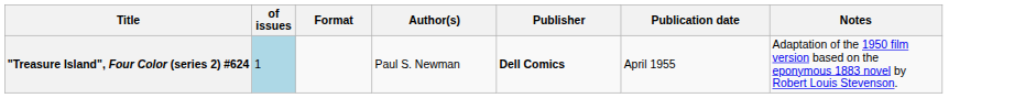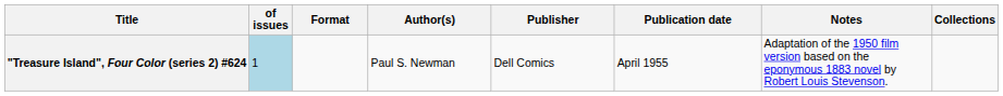 <table class="wikitable">
 <tr>
 <th>Title</th>
 <th style="width:40pt"> of issues</th>
 <th style="width:75pt">Format</th>
 <th style="width:125pt">Author(s)</th>
 <th style="width:125pt">Publisher</th>
 <th style="width:150pt">Publication date</th>
 <th style="width:175pt">Notes</th>
+<th>Collections</th>
 </tr>
 <tr>
 <th>"Treasure Island", <em>Four Color</em> (series 2) #624</th>
 <td style="background: lightblue;">1</td>
 <td></td>
 <td>Paul S. Newman</td>
-<td><strong>Dell Comics</strong></td>
+<td>Dell Comics</td>
 <td>April 1955</td>
 <td>Adaptation of the <a href='#'>1950 film version</a> based on the <a href='#'>eponymous 1883 novel</a> by <a href='#'>Robert Louis Stevenson</a>.</td>
+<td></td>
 </tr>
 </table>
